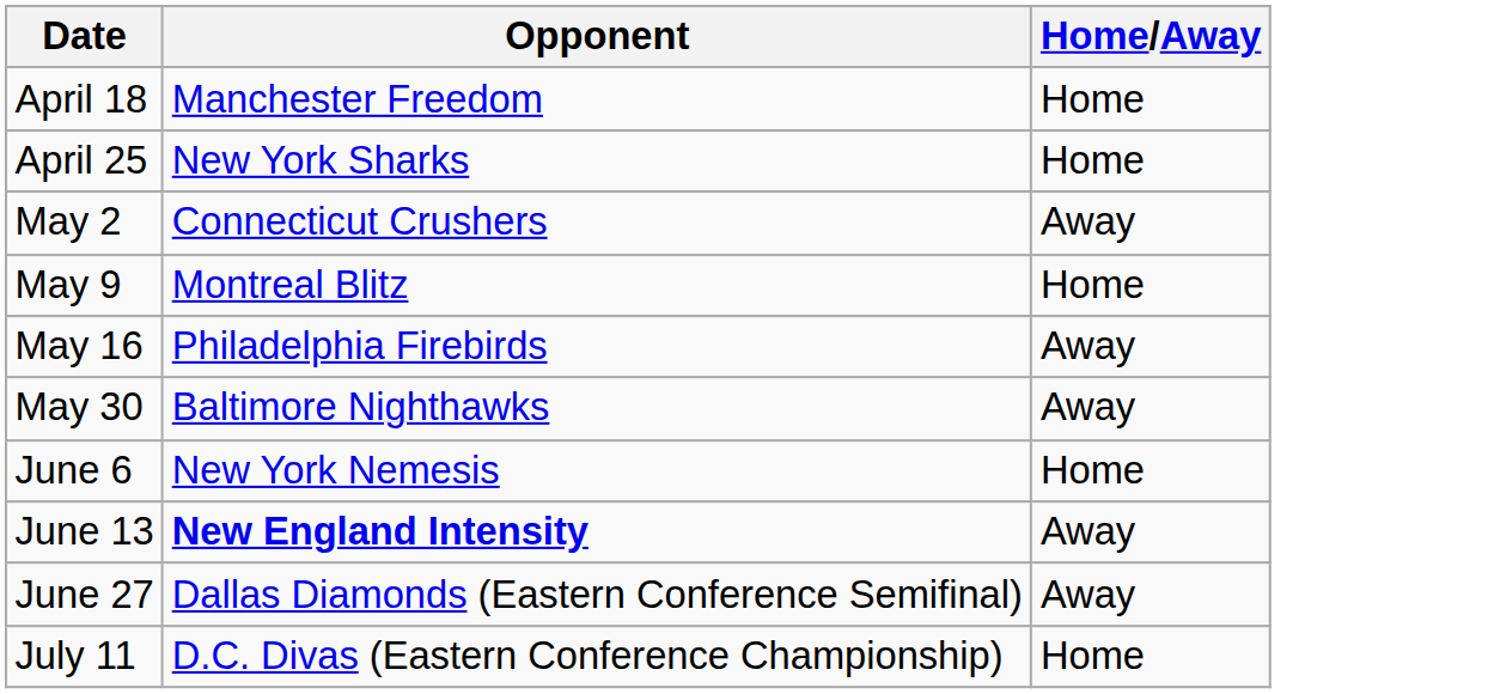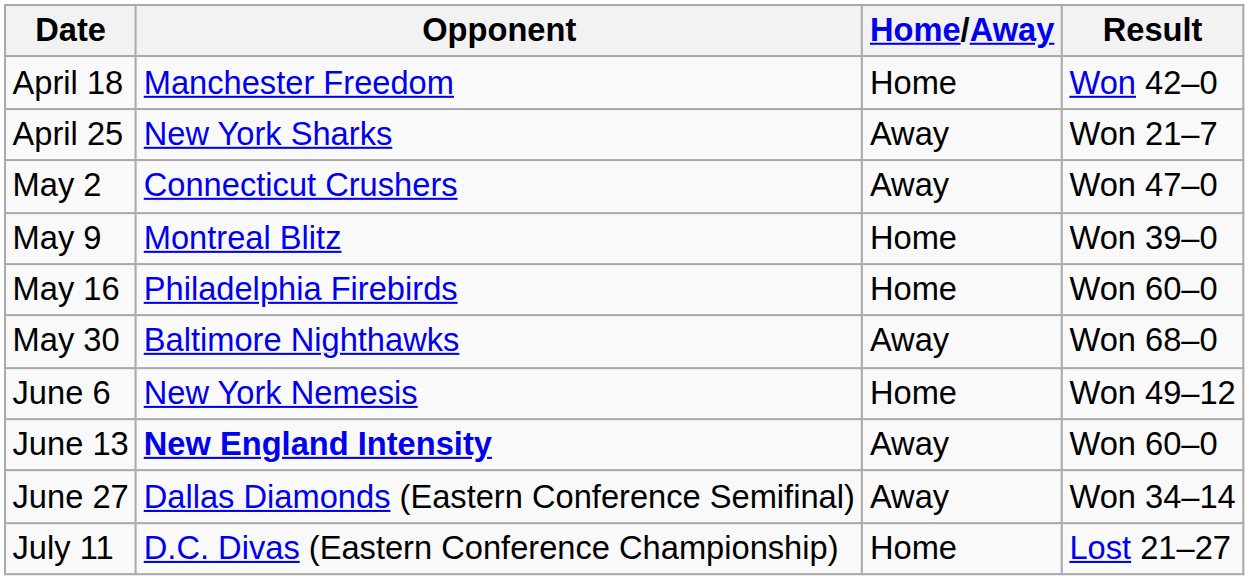 <table class="wikitable">
 <tr>
 <th>Date</th>
 <th>Opponent</th>
 <th><a href='#'>Home</a>/<a href='#'>Away</a></th>
+<th>Result</th>
 </tr>
 <tr>
 <td>April 18</td>
 <td><a href='#'>Manchester Freedom</a></td>
 <td>Home</td>
+<td><a href='#'>Won</a> 42–0</td>
 </tr>
 <tr>
 <td>April 25</td>
 <td><a href='#'>New York Sharks</a></td>
-<td>Home</td>
+<td>Away</td>
+<td>Won 21–7</td>
 </tr>
 <tr>
 <td>May 2</td>
 <td><a href='#'>Connecticut Crushers</a></td>
 <td>Away</td>
+<td>Won 47–0</td>
 </tr>
 <tr>
 <td>May 9</td>
 <td><a href='#'>Montreal Blitz</a></td>
 <td>Home</td>
+<td>Won 39–0</td>
 </tr>
 <tr>
 <td>May 16</td>
 <td><a href='#'>Philadelphia Firebirds</a></td>
-<td>Away</td>
+<td>Home</td>
+<td>Won 60–0</td>
 </tr>
 <tr>
 <td>May 30</td>
 <td><a href='#'>Baltimore Nighthawks</a></td>
 <td>Away</td>
+<td>Won 68–0</td>
 </tr>
 <tr>
 <td>June 6</td>
 <td><a href='#'>New York Nemesis</a></td>
 <td>Home</td>
+<td>Won 49–12</td>
 </tr>
 <tr>
 <td>June 13</td>
 <td><strong><a href='#'>New England Intensity</a></strong></td>
 <td>Away</td>
+<td>Won 60–0</td>
 </tr>
 <tr>
 <td>June 27</td>
 <td><a href='#'>Dallas Diamonds</a> (Eastern Conference Semifinal)</td>
 <td>Away</td>
+<td>Won 34–14</td>
 </tr>
 <tr>
 <td>July 11</td>
 <td><a href='#'>D.C. Divas</a> (Eastern Conference Championship)</td>
 <td>Home</td>
+<td><a href='#'>Lost</a> 21–27</td>
 </tr>
 </table>
